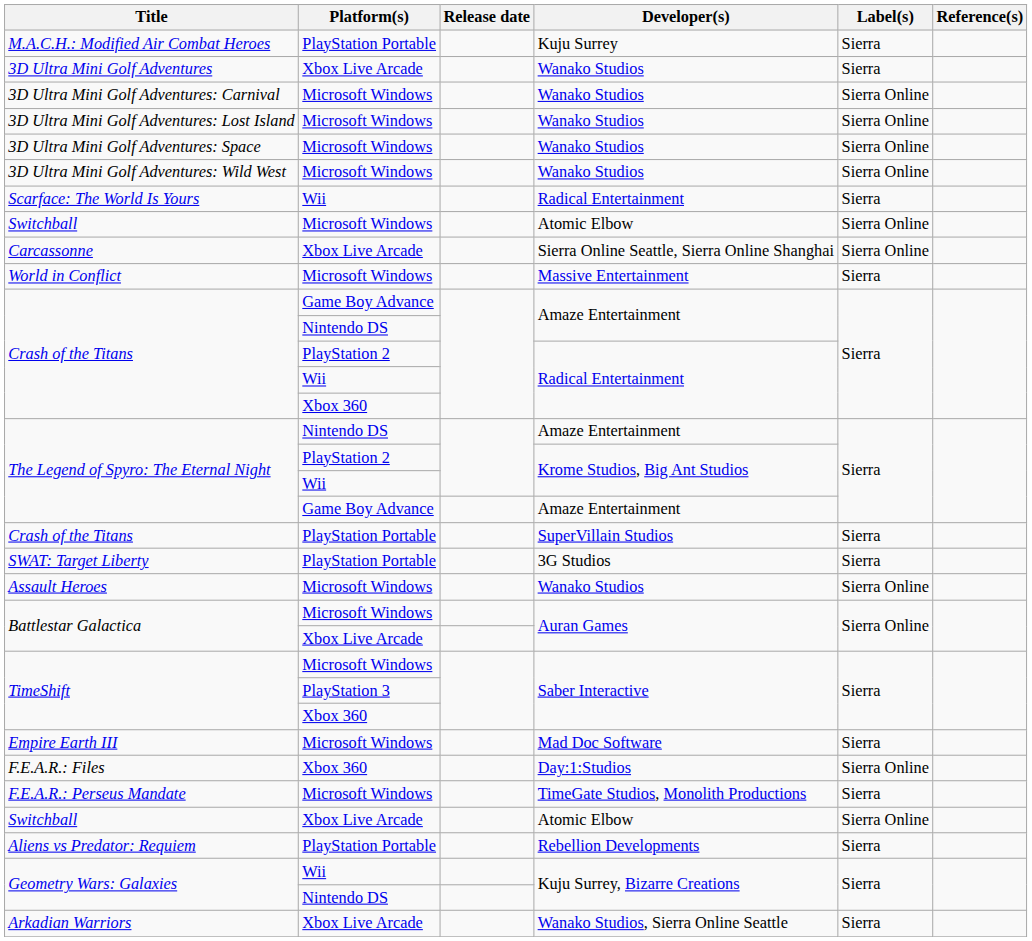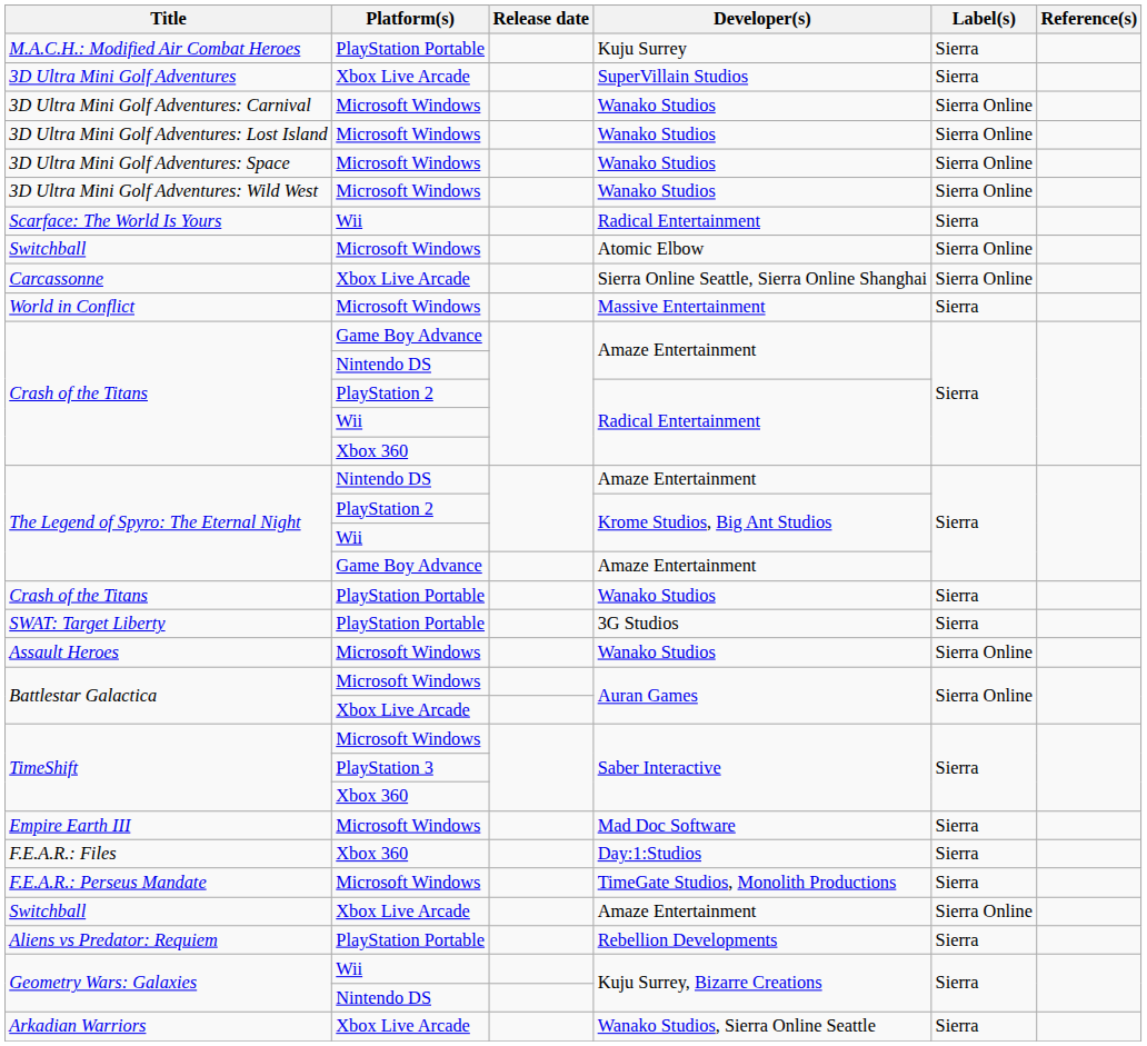 <table class="wikitable sortable">
 <tr>
 <th>Title</th>
 <th>Platform(s)</th>
 <th>Release date</th>
 <th>Developer(s)</th>
 <th>Label(s)</th>
 <th>Reference(s)</th>
 </tr>
 <tr>
 <td><em><a href='#'>M.A.C.H.: Modified Air Combat Heroes</a></em></td>
 <td><a href='#'>PlayStation Portable</a></td>
 <td></td>
 <td>Kuju Surrey</td>
 <td>Sierra</td>
 <td></td>
 </tr>
 <tr>
 <td><a href='#'><em>3D Ultra Mini Golf Adventures</em></a></td>
 <td><a href='#'>Xbox Live Arcade</a></td>
 <td></td>
-<td><a href='#'>Wanako Studios</a></td>
+<td><a href='#'>SuperVillain Studios</a></td>
 <td>Sierra</td>
 <td></td>
 </tr>
 <tr>
 <td><em>3D Ultra Mini Golf Adventures: Carnival</em></td>
 <td><a href='#'>Microsoft Windows</a></td>
 <td></td>
 <td><a href='#'>Wanako Studios</a></td>
 <td>Sierra Online</td>
 <td></td>
 </tr>
 <tr>
 <td><em>3D Ultra Mini Golf Adventures: Lost Island</em></td>
 <td><a href='#'>Microsoft Windows</a></td>
 <td></td>
 <td><a href='#'>Wanako Studios</a></td>
 <td>Sierra Online</td>
 <td></td>
 </tr>
 <tr>
 <td><em>3D Ultra Mini Golf Adventures: Space</em></td>
 <td><a href='#'>Microsoft Windows</a></td>
 <td></td>
 <td><a href='#'>Wanako Studios</a></td>
 <td>Sierra Online</td>
 <td></td>
 </tr>
 <tr>
 <td><em>3D Ultra Mini Golf Adventures: Wild West</em></td>
 <td><a href='#'>Microsoft Windows</a></td>
 <td></td>
 <td><a href='#'>Wanako Studios</a></td>
 <td>Sierra Online</td>
 <td></td>
 </tr>
 <tr>
 <td><em><a href='#'>Scarface: The World Is Yours</a></em></td>
 <td><a href='#'>Wii</a></td>
 <td></td>
 <td><a href='#'>Radical Entertainment</a></td>
 <td>Sierra</td>
 <td></td>
 </tr>
 <tr>
 <td><em><a href='#'>Switchball</a></em></td>
 <td><a href='#'>Microsoft Windows</a></td>
 <td></td>
 <td>Atomic Elbow</td>
 <td>Sierra Online</td>
 <td></td>
 </tr>
 <tr>
 <td><a href='#'><em>Carcassonne</em></a></td>
 <td><a href='#'>Xbox Live Arcade</a></td>
 <td></td>
 <td>Sierra Online Seattle, Sierra Online Shanghai</td>
 <td>Sierra Online</td>
 <td></td>
 </tr>
 <tr>
 <td><em><a href='#'>World in Conflict</a></em></td>
 <td><a href='#'>Microsoft Windows</a></td>
 <td></td>
 <td><a href='#'>Massive Entertainment</a></td>
 <td>Sierra</td>
 <td></td>
 </tr>
 <tr>
 <td rowspan="5"><em><a href='#'>Crash of the Titans</a></em></td>
 <td><a href='#'>Game Boy Advance</a></td>
 <td rowspan="5"></td>
 <td rowspan="2">Amaze Entertainment</td>
 <td rowspan="5">Sierra</td>
 <td rowspan="5"></td>
 </tr>
 <tr>
 <td><a href='#'>Nintendo DS</a></td>
 </tr>
 <tr>
 <td><a href='#'>PlayStation 2</a></td>
 <td rowspan="3"><a href='#'>Radical Entertainment</a></td>
 </tr>
 <tr>
 <td><a href='#'>Wii</a></td>
 </tr>
 <tr>
 <td><a href='#'>Xbox 360</a></td>
 </tr>
 <tr>
 <td rowspan="4"><em><a href='#'>The Legend of Spyro: The Eternal Night</a></em></td>
 <td><a href='#'>Nintendo DS</a></td>
 <td rowspan="3"></td>
 <td>Amaze Entertainment</td>
 <td rowspan="4">Sierra</td>
 <td rowspan="4"></td>
 </tr>
 <tr>
 <td><a href='#'>PlayStation 2</a></td>
 <td rowspan="2"><a href='#'>Krome Studios</a>, <a href='#'>Big Ant Studios</a></td>
 </tr>
 <tr>
 <td><a href='#'>Wii</a></td>
 </tr>
 <tr>
 <td><a href='#'>Game Boy Advance</a></td>
 <td></td>
 <td>Amaze Entertainment</td>
 </tr>
 <tr>
 <td><em><a href='#'>Crash of the Titans</a></em></td>
 <td><a href='#'>PlayStation Portable</a></td>
 <td></td>
-<td><a href='#'>SuperVillain Studios</a></td>
+<td><a href='#'>Wanako Studios</a></td>
 <td>Sierra</td>
 <td></td>
 </tr>
 <tr>
 <td><em><a href='#'>SWAT: Target Liberty</a></em></td>
 <td><a href='#'>PlayStation Portable</a></td>
 <td></td>
 <td>3G Studios</td>
 <td>Sierra</td>
 <td></td>
 </tr>
 <tr>
 <td><em><a href='#'>Assault Heroes</a></em></td>
 <td><a href='#'>Microsoft Windows</a></td>
 <td></td>
 <td><a href='#'>Wanako Studios</a></td>
 <td>Sierra Online</td>
 <td></td>
 </tr>
 <tr>
 <td rowspan="2"><em>Battlestar Galactica</em></td>
 <td><a href='#'>Microsoft Windows</a></td>
 <td></td>
 <td rowspan="2"><a href='#'>Auran Games</a></td>
 <td rowspan="2">Sierra Online</td>
 <td rowspan="2"></td>
 </tr>
 <tr>
 <td><a href='#'>Xbox Live Arcade</a></td>
 <td></td>
 </tr>
 <tr>
 <td rowspan="3"><em><a href='#'>TimeShift</a></em></td>
 <td><a href='#'>Microsoft Windows</a></td>
 <td rowspan="3"></td>
 <td rowspan="3"><a href='#'>Saber Interactive</a></td>
 <td rowspan="3">Sierra</td>
 <td rowspan="3"></td>
 </tr>
 <tr>
 <td><a href='#'>PlayStation 3</a></td>
 </tr>
 <tr>
 <td><a href='#'>Xbox 360</a></td>
 </tr>
 <tr>
 <td><em><a href='#'>Empire Earth III</a></em></td>
 <td><a href='#'>Microsoft Windows</a></td>
 <td></td>
 <td><a href='#'>Mad Doc Software</a></td>
 <td>Sierra</td>
 <td></td>
 </tr>
 <tr>
 <td><em>F.E.A.R.: Files</em></td>
 <td><a href='#'>Xbox 360</a></td>
 <td></td>
 <td><a href='#'>Day:1:Studios</a></td>
-<td>Sierra Online</td>
+<td>Sierra</td>
 <td></td>
 </tr>
 <tr>
 <td><em><a href='#'>F.E.A.R.: Perseus Mandate</a></em></td>
 <td><a href='#'>Microsoft Windows</a></td>
 <td></td>
 <td><a href='#'>TimeGate Studios</a>, <a href='#'>Monolith Productions</a></td>
 <td>Sierra</td>
 <td></td>
 </tr>
 <tr>
 <td><em><a href='#'>Switchball</a></em></td>
 <td><a href='#'>Xbox Live Arcade</a></td>
 <td></td>
-<td>Atomic Elbow</td>
+<td>Amaze Entertainment</td>
 <td>Sierra Online</td>
 <td></td>
 </tr>
 <tr>
 <td><em><a href='#'>Aliens vs Predator: Requiem</a></em></td>
 <td><a href='#'>PlayStation Portable</a></td>
 <td></td>
 <td><a href='#'>Rebellion Developments</a></td>
 <td>Sierra</td>
 <td></td>
 </tr>
 <tr>
 <td rowspan="2"><em><a href='#'>Geometry Wars: Galaxies</a></em></td>
 <td><a href='#'>Wii</a></td>
 <td></td>
 <td rowspan="2">Kuju Surrey, <a href='#'>Bizarre Creations</a></td>
 <td rowspan="2">Sierra</td>
 <td rowspan="2"></td>
 </tr>
 <tr>
 <td><a href='#'>Nintendo DS</a></td>
 <td></td>
 </tr>
 <tr>
 <td><em><a href='#'>Arkadian Warriors</a></em></td>
 <td><a href='#'>Xbox Live Arcade</a></td>
 <td></td>
 <td><a href='#'>Wanako Studios</a>, Sierra Online Seattle</td>
 <td>Sierra</td>
 <td></td>
 </tr>
 </table>
